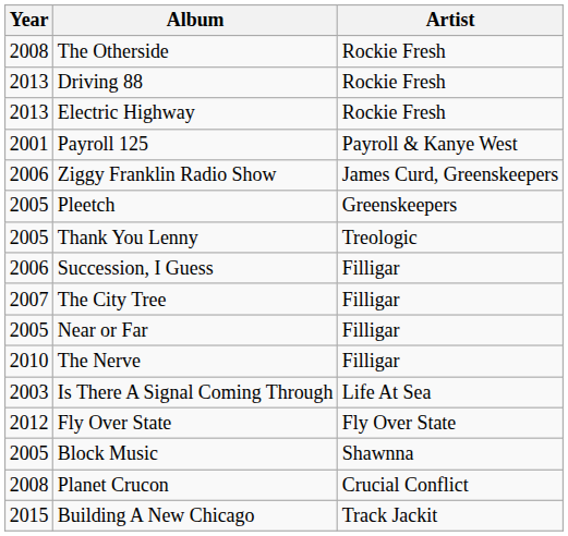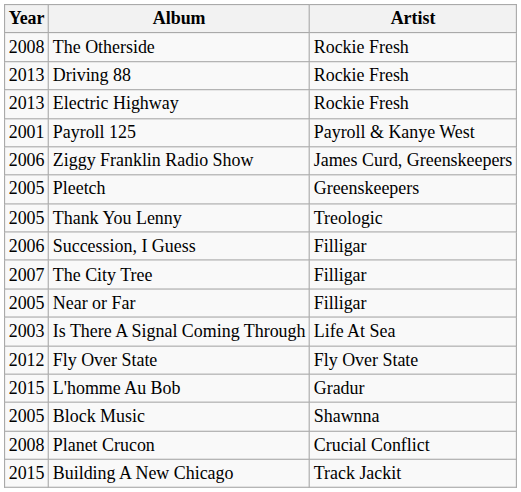 <table class="wikitable">
 <tr>
 <th>Year</th>
 <th>Album</th>
 <th>Artist</th>
 </tr>
 <tr>
 <td>2008</td>
 <td>The Otherside</td>
 <td>Rockie Fresh</td>
 </tr>
 <tr>
 <td>2013</td>
 <td>Driving 88</td>
 <td>Rockie Fresh</td>
 </tr>
 <tr>
 <td>2013</td>
 <td>Electric Highway</td>
 <td>Rockie Fresh</td>
 </tr>
 <tr>
 <td>2001</td>
 <td>Payroll 125</td>
 <td>Payroll & Kanye West</td>
 </tr>
 <tr>
 <td>2006</td>
 <td>Ziggy Franklin Radio Show</td>
 <td>James Curd, Greenskeepers</td>
 </tr>
 <tr>
 <td>2005</td>
 <td>Pleetch</td>
 <td>Greenskeepers</td>
 </tr>
 <tr>
 <td>2005</td>
 <td>Thank You Lenny</td>
 <td>Treologic</td>
 </tr>
 <tr>
 <td>2006</td>
 <td>Succession, I Guess</td>
 <td>Filligar</td>
 </tr>
 <tr>
 <td>2007</td>
 <td>The City Tree</td>
 <td>Filligar</td>
 </tr>
 <tr>
 <td>2005</td>
 <td>Near or Far</td>
 <td>Filligar</td>
 </tr>
 <tr>
-<td>2010</td>
-<td>The Nerve</td>
-<td>Filligar</td>
-</tr>
-<tr>
 <td>2003</td>
 <td>Is There A Signal Coming Through</td>
 <td>Life At Sea</td>
 </tr>
 <tr>
 <td>2012</td>
 <td>Fly Over State</td>
 <td>Fly Over State</td>
+</tr>
+<tr>
+<td>2015</td>
+<td>L'homme Au Bob</td>
+<td>Gradur</td>
 </tr>
 <tr>
 <td>2005</td>
 <td>Block Music</td>
 <td>Shawnna</td>
 </tr>
 <tr>
 <td>2008</td>
 <td>Planet Crucon</td>
 <td>Crucial Conflict</td>
 </tr>
 <tr>
 <td>2015</td>
 <td>Building A New Chicago</td>
 <td>Track Jackit</td>
 </tr>
 </table>
